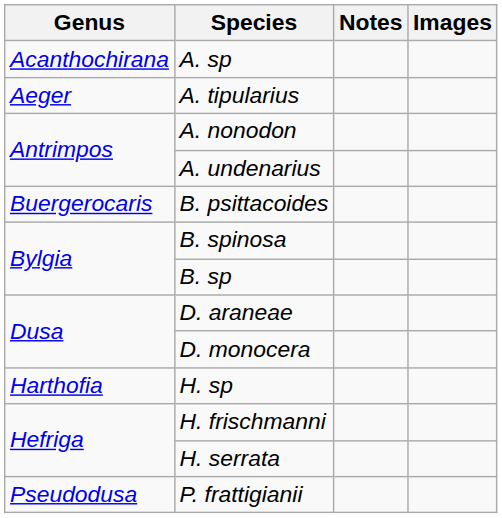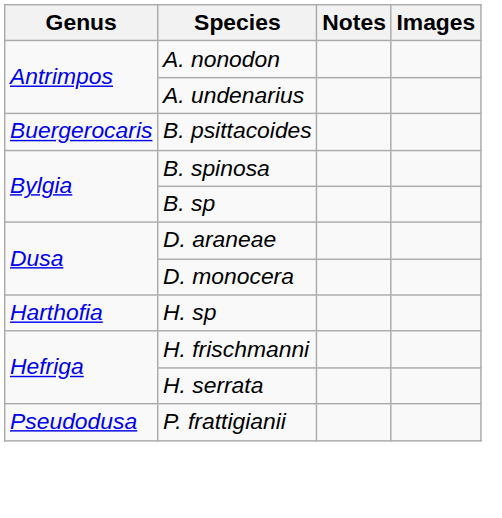 <table class="wikitable">
 <tr>
 <th>Genus</th>
 <th>Species</th>
 <th>Notes</th>
 <th>Images</th>
-</tr>
-<tr>
-<td><em><a href='#'>Acanthochirana</a></em></td>
-<td><em>A. sp</em></td>
-<td></td>
-<td></td>
-</tr>
-<tr>
-<td><em><a href='#'>Aeger</a></em></td>
-<td><em>A. tipularius</em></td>
-<td></td>
-<td></td>
 </tr>
 <tr>
 <td rowspan="2"><em><a href='#'>Antrimpos</a></em></td>
 <td><em>A. nonodon</em></td>
 <td></td>
 <td></td>
 </tr>
 <tr>
 <td><em>A. undenarius</em></td>
 <td></td>
 <td></td>
 </tr>
 <tr>
 <td><em><a href='#'>Buergerocaris</a></em></td>
 <td><em>B. psittacoides</em></td>
 <td></td>
 <td></td>
 </tr>
 <tr>
 <td rowspan="2"><em><a href='#'>Bylgia</a></em></td>
 <td><em>B. spinosa</em></td>
 <td></td>
 <td></td>
 </tr>
 <tr>
 <td><em>B. sp</em></td>
 <td></td>
 <td></td>
 </tr>
 <tr>
 <td rowspan="2"><em><a href='#'>Dusa</a></em></td>
 <td><em>D. araneae</em></td>
 <td></td>
 <td></td>
 </tr>
 <tr>
 <td><em>D. monocera</em></td>
 <td></td>
 <td></td>
 </tr>
 <tr>
 <td><em><a href='#'>Harthofia</a></em></td>
 <td><em>H. sp</em></td>
 <td></td>
 <td></td>
 </tr>
 <tr>
 <td rowspan="2"><em><a href='#'>Hefriga</a></em></td>
 <td><em>H. frischmanni</em></td>
 <td></td>
 <td></td>
 </tr>
 <tr>
 <td><em>H. serrata</em></td>
 <td></td>
 <td></td>
 </tr>
 <tr>
 <td><em><a href='#'>Pseudodusa</a></em></td>
 <td><em>P. frattigianii</em></td>
 <td></td>
 <td></td>
 </tr>
 </table>
